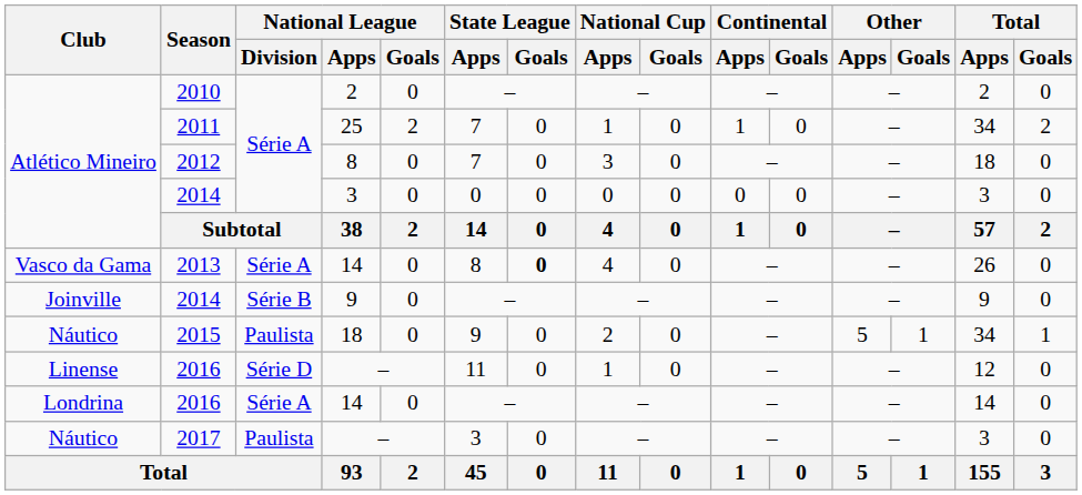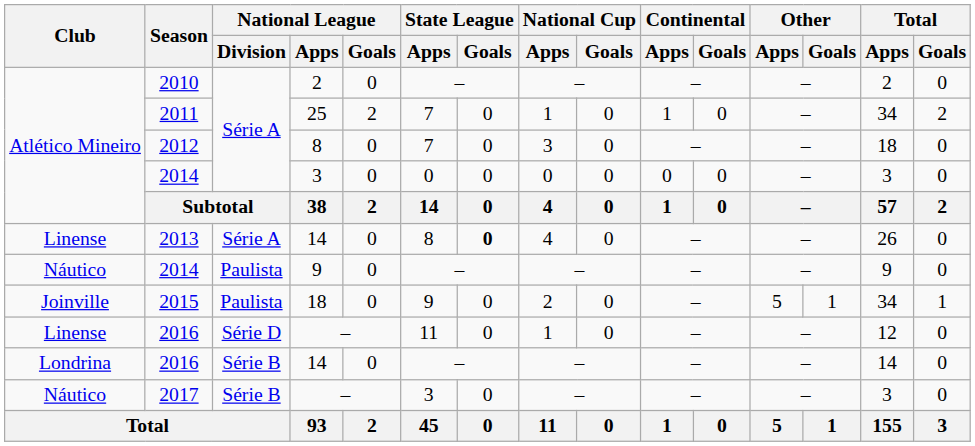 <table class="wikitable" style="text-align: center;">
 <tr>
 <th rowspan="2">Club</th>
 <th rowspan="2">Season</th>
 <th colspan="3">National League</th>
 <th colspan="2">State League</th>
 <th colspan="2">National Cup</th>
 <th colspan="2">Continental</th>
 <th colspan="2">Other</th>
 <th colspan="2">Total</th>
 </tr>
 <tr>
 <th>Division</th>
 <th>Apps</th>
 <th>Goals</th>
 <th>Apps</th>
 <th>Goals</th>
 <th>Apps</th>
 <th>Goals</th>
 <th>Apps</th>
 <th>Goals</th>
 <th>Apps</th>
 <th>Goals</th>
 <th>Apps</th>
 <th>Goals</th>
 </tr>
 <tr>
 <td rowspan="5" valign="center"><a href='#'>Atlético Mineiro</a></td>
 <td><a href='#'>2010</a></td>
 <td rowspan=4><a href='#'>Série A</a></td>
 <td>2</td>
 <td>0</td>
 <td colspan=2>–</td>
 <td colspan=2>–</td>
 <td colspan=2>–</td>
 <td colspan=2>–</td>
 <td>2</td>
 <td>0</td>
 </tr>
 <tr>
 <td><a href='#'>2011</a></td>
 <td>25</td>
 <td>2</td>
 <td>7</td>
 <td>0</td>
 <td>1</td>
 <td>0</td>
 <td>1</td>
 <td>0</td>
 <td colspan=2>–</td>
 <td>34</td>
 <td>2</td>
 </tr>
 <tr>
 <td><a href='#'>2012</a></td>
 <td>8</td>
 <td>0</td>
 <td>7</td>
 <td>0</td>
 <td>3</td>
 <td>0</td>
 <td colspan=2>–</td>
 <td colspan=2>–</td>
 <td>18</td>
 <td>0</td>
 </tr>
 <tr>
 <td><a href='#'>2014</a></td>
 <td>3</td>
 <td>0</td>
 <td>0</td>
 <td>0</td>
 <td>0</td>
 <td>0</td>
 <td>0</td>
 <td>0</td>
 <td colspan=2>–</td>
 <td>3</td>
 <td>0</td>
 </tr>
 <tr>
 <th colspan="2"><strong>Subtotal</strong></th>
 <th>38</th>
 <th>2</th>
 <th>14</th>
 <th>0</th>
 <th>4</th>
 <th>0</th>
 <th>1</th>
 <th>0</th>
 <th colspan=2>–</th>
 <th>57</th>
 <th>2</th>
 </tr>
 <tr>
-<td valign="center"><a href='#'>Vasco da Gama</a></td>
+<td valign="center"><a href='#'>Linense</a></td>
 <td><a href='#'>2013</a></td>
 <td><a href='#'>Série A</a></td>
 <td>14</td>
 <td>0</td>
 <td>8</td>
 <td><strong>0</strong></td>
 <td>4</td>
 <td>0</td>
 <td colspan=2>–</td>
 <td colspan=2>–</td>
 <td>26</td>
 <td>0</td>
 </tr>
 <tr>
-<td valign="center"><a href='#'>Joinville</a></td>
+<td valign="center"><a href='#'>Náutico</a></td>
 <td><a href='#'>2014</a></td>
-<td><a href='#'>Série B</a></td>
+<td><a href='#'>Paulista</a></td>
 <td>9</td>
 <td>0</td>
 <td colspan=2>–</td>
 <td colspan=2>–</td>
 <td colspan=2>–</td>
 <td colspan=2>–</td>
 <td>9</td>
 <td>0</td>
 </tr>
 <tr>
-<td valign="center"><a href='#'>Náutico</a></td>
+<td valign="center"><a href='#'>Joinville</a></td>
 <td><a href='#'>2015</a></td>
 <td><a href='#'>Paulista</a></td>
 <td>18</td>
 <td>0</td>
 <td>9</td>
 <td>0</td>
 <td>2</td>
 <td>0</td>
 <td colspan=2>–</td>
 <td>5</td>
 <td>1</td>
 <td>34</td>
 <td>1</td>
 </tr>
 <tr>
 <td valign="center"><a href='#'>Linense</a></td>
 <td><a href='#'>2016</a></td>
 <td><a href='#'>Série D</a></td>
 <td colspan=2>–</td>
 <td>11</td>
 <td>0</td>
 <td>1</td>
 <td>0</td>
 <td colspan=2>–</td>
 <td colspan=2>–</td>
 <td>12</td>
 <td>0</td>
 </tr>
 <tr>
 <td valign="center"><a href='#'>Londrina</a></td>
 <td><a href='#'>2016</a></td>
-<td><a href='#'>Série A</a></td>
+<td><a href='#'>Série B</a></td>
 <td>14</td>
 <td>0</td>
 <td colspan=2>–</td>
 <td colspan=2>–</td>
 <td colspan=2>–</td>
 <td colspan=2>–</td>
 <td>14</td>
 <td>0</td>
 </tr>
 <tr>
 <td valign="center"><a href='#'>Náutico</a></td>
 <td><a href='#'>2017</a></td>
-<td><a href='#'>Paulista</a></td>
+<td><a href='#'>Série B</a></td>
 <td colspan=2>–</td>
 <td>3</td>
 <td>0</td>
 <td colspan=2>–</td>
 <td colspan=2>–</td>
 <td colspan=2>–</td>
 <td>3</td>
 <td>0</td>
 </tr>
 <tr>
 <th colspan="3"><strong>Total</strong></th>
 <th>93</th>
 <th>2</th>
 <th>45</th>
 <th>0</th>
 <th>11</th>
 <th>0</th>
 <th>1</th>
 <th>0</th>
 <th>5</th>
 <th>1</th>
 <th>155</th>
 <th>3</th>
 </tr>
 </table>
